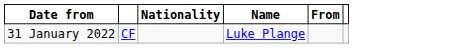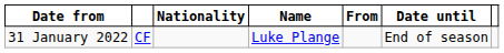 <table class="wikitable"  style="text-align:center;">
 <tr>
 <th style="background:#ffffff;color:#000000;border:1px solid black;">Date from</th>
 <th style="background:#ffffff;color:#000000;border:1px solid black;"></th>
 <th style="background:#ffffff;color:#000000;border:1px solid black;">Nationality</th>
 <th style="background:#ffffff;color:#000000;border:1px solid black;">Name</th>
 <th style="background:#ffffff;color:#000000;border:1px solid black;">From</th>
+<th style="background:#ffffff;color:#000000;border:1px solid black;">Date until</th>
 <th style="background:#ffffff;color:#000000;border:1px solid black;"></th>
 </tr>
 <tr>
 <td>31 January 2022</td>
 <td><a href='#'>CF</a></td>
 <td></td>
 <td><a href='#'>Luke Plange</a></td>
 <td></td>
+<td>End of season</td>
 <td></td>
 </tr>
 </table>
